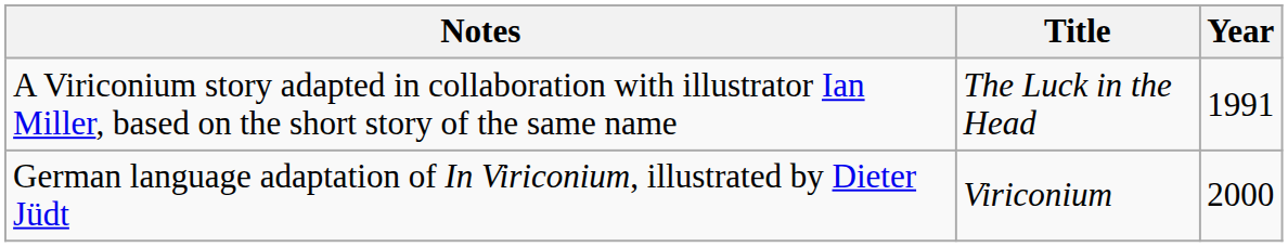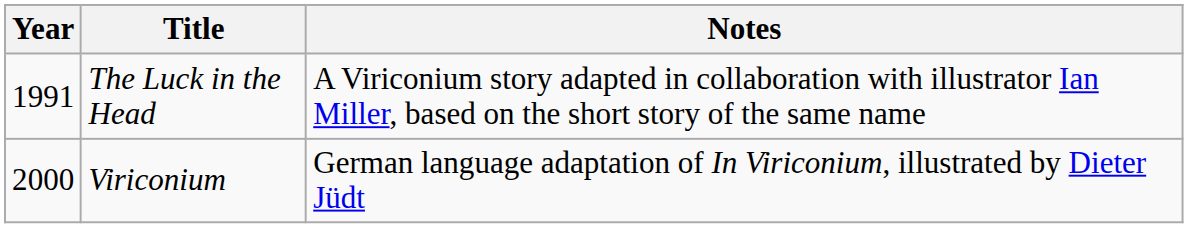 <table class="wikitable">
 <tr>
+<th>Year</th>
+<th>Title</th>
 <th>Notes</th>
-<th>Title</th>
-<th>Year</th>
 </tr>
 <tr>
+<td>1991</td>
+<td><em>The Luck in the Head</em></td>
 <td>A Viriconium story adapted in collaboration with illustrator <a href='#'>Ian Miller</a>, based on the short story of the same name</td>
-<td><em>The Luck in the Head</em></td>
-<td>1991</td>
 </tr>
 <tr>
+<td>2000</td>
+<td><em>Viriconium</em></td>
 <td>German language adaptation of <em>In Viriconium</em>, illustrated by <a href='#'>Dieter Jüdt</a></td>
-<td><em>Viriconium</em></td>
-<td>2000</td>
 </tr>
 </table>
